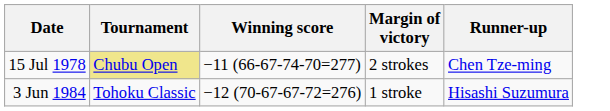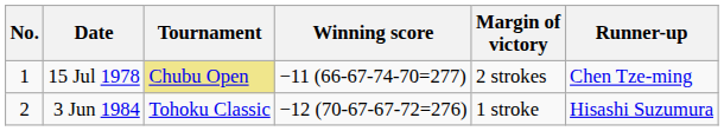 <table class="wikitable" style="font-size:95%;">
 <tr>
+<th>No.</th>
 <th>Date</th>
 <th>Tournament</th>
 <th>Winning score</th>
 <th>Margin of<br>victory</th>
 <th>Runner-up</th>
 </tr>
 <tr>
+<td align=center>1</td>
 <td align=right>15 Jul <a href='#'>1978</a></td>
 <td style="background: khaki;"><a href='#'>Chubu Open</a></td>
 <td>−11 (66-67-74-70=277)</td>
 <td>2 strokes</td>
 <td> <a href='#'>Chen Tze-ming</a></td>
 </tr>
 <tr>
+<td align=center>2</td>
 <td align=right>3 Jun <a href='#'>1984</a></td>
 <td><a href='#'>Tohoku Classic</a></td>
 <td>−12 (70-67-67-72=276)</td>
 <td>1 stroke</td>
 <td> <a href='#'>Hisashi Suzumura</a></td>
 </tr>
 </table>
